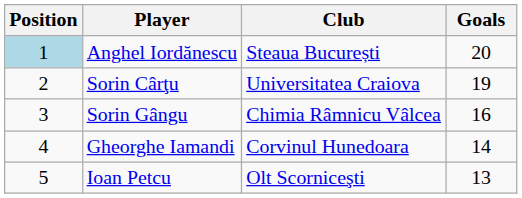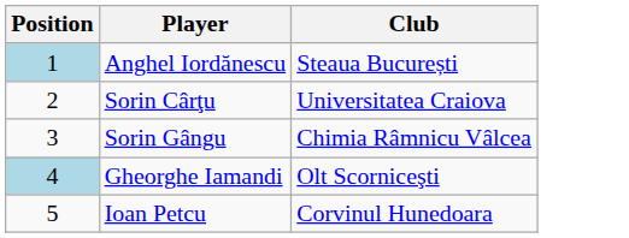 <table class="wikitable">
 <tr>
 <th width="50px">Position</th>
 <th>Player</th>
 <th>Club</th>
-<th width="50px">Goals</th>
 </tr>
 <tr>
 <td rowspan=1 align="center" style="background: lightblue;">1</td>
 <td><a href='#'>Anghel Iordănescu</a></td>
 <td><a href='#'>Steaua București</a></td>
-<td align=center>20</td>
 </tr>
 <tr>
 <td rowspan=1 align="center">2</td>
 <td><a href='#'>Sorin Cârţu</a></td>
 <td><a href='#'>Universitatea Craiova</a></td>
-<td align=center>19</td>
 </tr>
 <tr>
 <td rowspan=1 align="center">3</td>
 <td><a href='#'>Sorin Gângu</a></td>
 <td><a href='#'>Chimia Râmnicu Vâlcea</a></td>
-<td align=center>16</td>
 </tr>
 <tr>
-<td rowspan=1 align="center">4</td>
+<td rowspan=1 align="center" style="background: lightblue;">4</td>
 <td><a href='#'>Gheorghe Iamandi</a></td>
-<td><a href='#'>Corvinul Hunedoara</a></td>
-<td align=center>14</td>
+<td><a href='#'>Olt Scorniceşti</a></td>
 </tr>
 <tr>
 <td rowspan=1 align="center">5</td>
 <td><a href='#'>Ioan Petcu</a></td>
-<td><a href='#'>Olt Scorniceşti</a></td>
-<td align=center>13</td>
+<td><a href='#'>Corvinul Hunedoara</a></td>
 </tr>
 </table>
